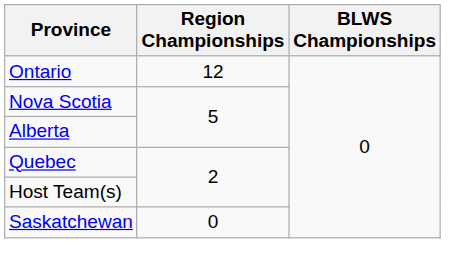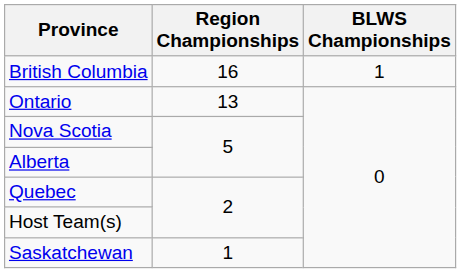 <table class="wikitable">
 <tr>
 <th>Province</th>
 <th>Region<br>Championships</th>
 <th>BLWS<br>Championships</th>
 </tr>
 <tr>
+<td> <a href='#'>British Columbia</a></td>
+<td align=center>16</td>
+<td align=center>1</td>
+</tr>
+<tr>
 <td> <a href='#'>Ontario</a></td>
-<td align=center>12</td>
+<td align=center>13</td>
 <td align=center rowspan=6>0</td>
 </tr>
 <tr>
 <td> <a href='#'>Nova Scotia</a></td>
 <td align=center rowspan=2>5</td>
 </tr>
 <tr>
 <td> <a href='#'>Alberta</a></td>
 </tr>
 <tr>
 <td> <a href='#'>Quebec</a></td>
 <td align=center rowspan=2>2</td>
 </tr>
 <tr>
 <td> Host Team(s)</td>
 </tr>
 <tr>
 <td> <a href='#'>Saskatchewan</a></td>
-<td align=center>0</td>
+<td align=center>1</td>
 </tr>
 </table>
